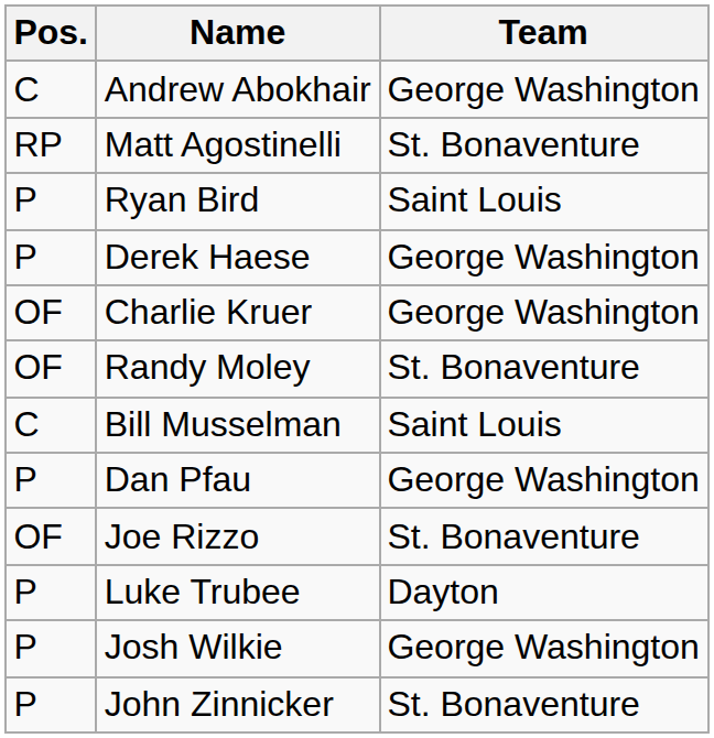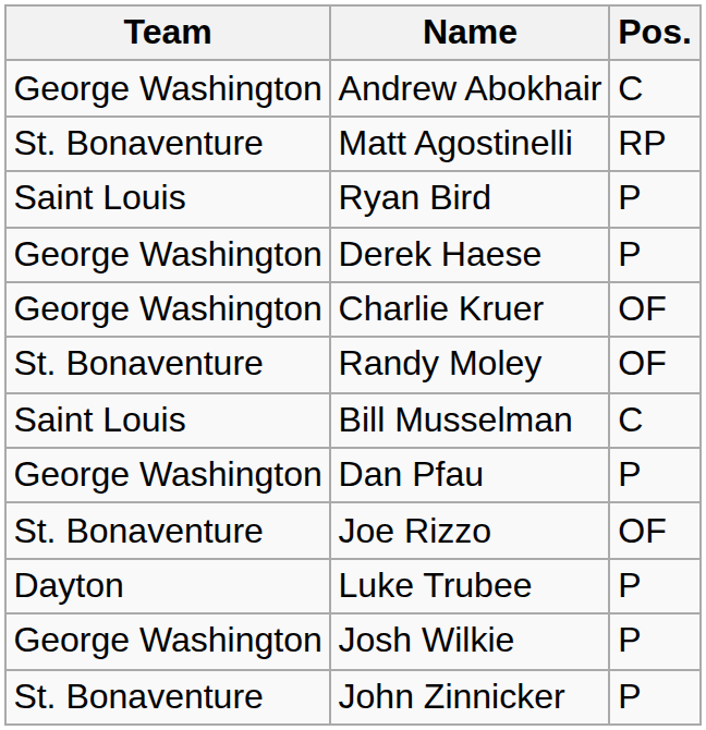 <table class=wikitable>
 <tr>
+<th>Team</th>
+<th>Name</th>
 <th>Pos.</th>
-<th>Name</th>
-<th>Team</th>
 </tr>
 <tr>
+<td>George Washington</td>
+<td>Andrew Abokhair</td>
 <td>C</td>
-<td>Andrew Abokhair</td>
-<td>George Washington</td>
 </tr>
 <tr>
+<td>St. Bonaventure</td>
+<td>Matt Agostinelli</td>
 <td>RP</td>
-<td>Matt Agostinelli</td>
-<td>St. Bonaventure</td>
 </tr>
 <tr>
+<td>Saint Louis</td>
+<td>Ryan Bird</td>
 <td>P</td>
-<td>Ryan Bird</td>
-<td>Saint Louis</td>
 </tr>
 <tr>
+<td>George Washington</td>
+<td>Derek Haese</td>
 <td>P</td>
-<td>Derek Haese</td>
-<td>George Washington</td>
 </tr>
 <tr>
+<td>George Washington</td>
+<td>Charlie Kruer</td>
 <td>OF</td>
-<td>Charlie Kruer</td>
-<td>George Washington</td>
 </tr>
 <tr>
+<td>St. Bonaventure</td>
+<td>Randy Moley</td>
 <td>OF</td>
-<td>Randy Moley</td>
-<td>St. Bonaventure</td>
 </tr>
 <tr>
+<td>Saint Louis</td>
+<td>Bill Musselman</td>
 <td>C</td>
-<td>Bill Musselman</td>
-<td>Saint Louis</td>
 </tr>
 <tr>
+<td>George Washington</td>
+<td>Dan Pfau</td>
 <td>P</td>
-<td>Dan Pfau</td>
-<td>George Washington</td>
 </tr>
 <tr>
+<td>St. Bonaventure</td>
+<td>Joe Rizzo</td>
 <td>OF</td>
-<td>Joe Rizzo</td>
-<td>St. Bonaventure</td>
 </tr>
 <tr>
+<td>Dayton</td>
+<td>Luke Trubee</td>
 <td>P</td>
-<td>Luke Trubee</td>
-<td>Dayton</td>
 </tr>
 <tr>
+<td>George Washington</td>
+<td>Josh Wilkie</td>
 <td>P</td>
-<td>Josh Wilkie</td>
-<td>George Washington</td>
 </tr>
 <tr>
+<td>St. Bonaventure</td>
+<td>John Zinnicker</td>
 <td>P</td>
-<td>John Zinnicker</td>
-<td>St. Bonaventure</td>
 </tr>
 </table>
